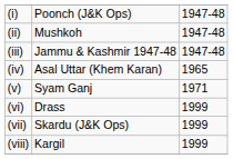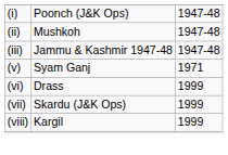 <table class="wikitable sortable">
 <tr>
 </tr>
 <tr>
 <td>(i)</td>
 <td>Poonch (J&K Ops)</td>
 <td>1947-48</td>
 </tr>
 <tr>
 <td>(ii)</td>
 <td>Mushkoh</td>
 <td>1947-48</td>
 </tr>
 <tr>
 <td>(iii)</td>
 <td>Jammu & Kashmir 1947-48</td>
 <td>1947-48</td>
-</tr>
-<tr>
-<td>(iv)</td>
-<td>Asal Uttar (Khem Karan)</td>
-<td>1965</td>
 </tr>
 <tr>
 <td>(v)</td>
 <td>Syam Ganj</td>
 <td>1971</td>
 </tr>
 <tr>
 <td>(vi)</td>
 <td>Drass</td>
 <td>1999</td>
 </tr>
 <tr>
 <td>(vii)</td>
 <td>Skardu (J&K Ops)</td>
 <td>1999</td>
 </tr>
 <tr>
 <td>(viii)</td>
 <td>Kargil</td>
 <td>1999</td>
 </tr>
 <tr>
 </tr>
 </table>
